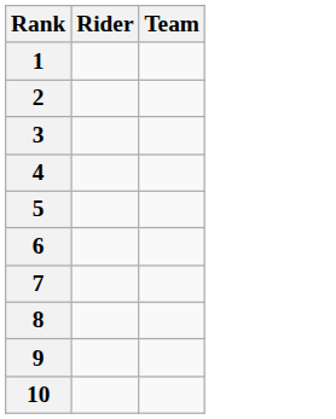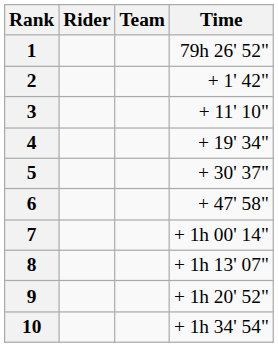 <table class="wikitable">
 <tr>
 <th scope="col">Rank</th>
 <th scope="col">Rider</th>
 <th scope="col">Team</th>
+<th scope="col">Time</th>
 </tr>
 <tr>
 <th scope="row">1</th>
 <td> </td>
 <td></td>
+<td style="text-align:right;">79h 26' 52"</td>
 </tr>
 <tr>
 <th scope="row">2</th>
 <td></td>
 <td></td>
+<td style="text-align:right;">+ 1' 42"</td>
 </tr>
 <tr>
 <th scope="row">3</th>
 <td></td>
 <td></td>
+<td style="text-align:right;">+ 11' 10"</td>
 </tr>
 <tr>
 <th scope="row">4</th>
 <td></td>
 <td></td>
+<td style="text-align:right;">+ 19' 34"</td>
 </tr>
 <tr>
 <th scope="row">5</th>
 <td></td>
 <td></td>
+<td style="text-align:right;">+ 30' 37"</td>
 </tr>
 <tr>
 <th scope="row">6</th>
 <td></td>
 <td></td>
+<td style="text-align:right;">+ 47' 58"</td>
 </tr>
 <tr>
 <th scope="row">7</th>
 <td></td>
 <td></td>
+<td style="text-align:right;">+ 1h 00' 14"</td>
 </tr>
 <tr>
 <th scope="row">8</th>
 <td></td>
 <td></td>
+<td style="text-align:right;">+ 1h 13' 07"</td>
 </tr>
 <tr>
 <th scope="row">9</th>
 <td></td>
 <td></td>
+<td style="text-align:right;">+ 1h 20' 52"</td>
 </tr>
 <tr>
 <th scope="row">10</th>
 <td></td>
 <td></td>
+<td style="text-align:right;">+ 1h 34' 54"</td>
 </tr>
 </table>
